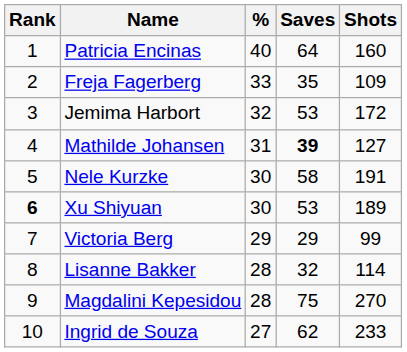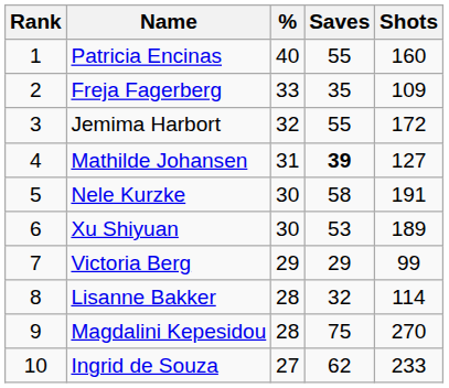 <table class="wikitable sortable" style="text-align: center; font-size: 96%;">
 <tr>
 <th>Rank</th>
 <th>Name</th>
 <th>%</th>
 <th>Saves</th>
 <th>Shots</th>
 </tr>
 <tr>
 <td>1</td>
 <td style="text-align: left;"> <a href='#'>Patricia Encinas</a></td>
 <td>40</td>
-<td>64</td>
+<td>55</td>
 <td>160</td>
 </tr>
 <tr>
 <td>2</td>
 <td style="text-align: left;"> <a href='#'>Freja Fagerberg</a></td>
 <td>33</td>
 <td>35</td>
 <td>109</td>
 </tr>
 <tr>
 <td>3</td>
 <td style="text-align: left;"> Jemima Harbort</td>
 <td>32</td>
-<td>53</td>
+<td>55</td>
 <td>172</td>
 </tr>
 <tr>
 <td>4</td>
 <td style="text-align: left;"> <a href='#'>Mathilde Johansen</a></td>
 <td>31</td>
 <td><strong>39</strong></td>
 <td>127</td>
 </tr>
 <tr>
 <td>5</td>
 <td style="text-align: left;"> <a href='#'>Nele Kurzke</a></td>
 <td>30</td>
 <td>58</td>
 <td>191</td>
 </tr>
 <tr>
-<td><strong>6</strong></td>
+<td>6</td>
 <td style="text-align: left;"> <a href='#'>Xu Shiyuan</a></td>
 <td>30</td>
 <td>53</td>
 <td>189</td>
 </tr>
 <tr>
 <td>7</td>
 <td style="text-align: left;"> <a href='#'>Victoria Berg</a></td>
 <td>29</td>
 <td>29</td>
 <td>99</td>
 </tr>
 <tr>
 <td>8</td>
 <td style="text-align: left;"> <a href='#'>Lisanne Bakker</a></td>
 <td>28</td>
 <td>32</td>
 <td>114</td>
 </tr>
 <tr>
 <td>9</td>
 <td style="text-align: left;"> <a href='#'>Magdalini Kepesidou</a></td>
 <td>28</td>
 <td>75</td>
 <td>270</td>
 </tr>
 <tr>
 <td>10</td>
 <td style="text-align: left;"> <a href='#'>Ingrid de Souza</a></td>
 <td>27</td>
 <td>62</td>
 <td>233</td>
 </tr>
 </table>
